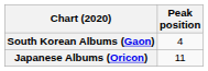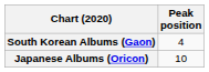 <table class="wikitable plainrowheaders" style="text-align:center">
 <tr>
 <th scope="col">Chart (2020)</th>
 <th scope="col">Peak<br>position</th>
 </tr>
 <tr>
 <th scope="row">South Korean Albums (<a href='#'>Gaon</a>)</th>
 <td>4</td>
 </tr>
 <tr>
 <th scope="row">Japanese Albums (<a href='#'>Oricon</a>)</th>
-<td>11</td>
+<td>10</td>
 </tr>
 </table>
